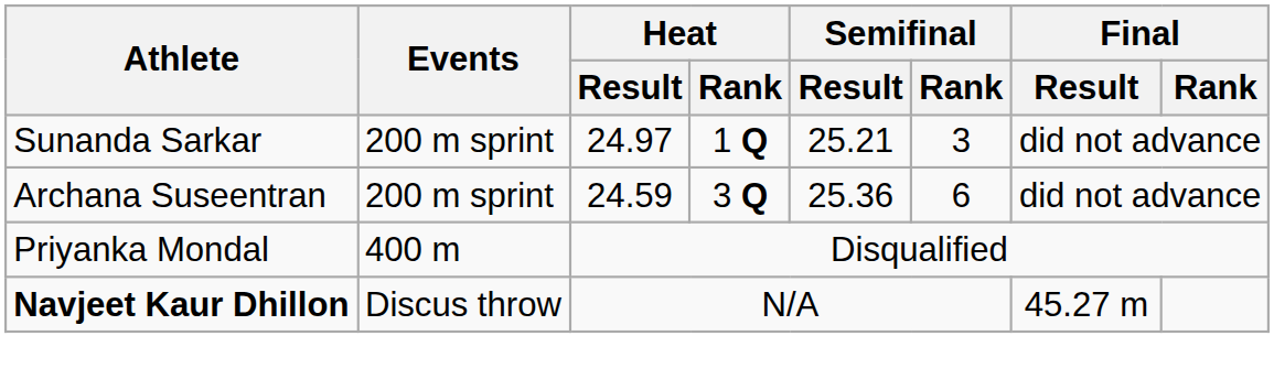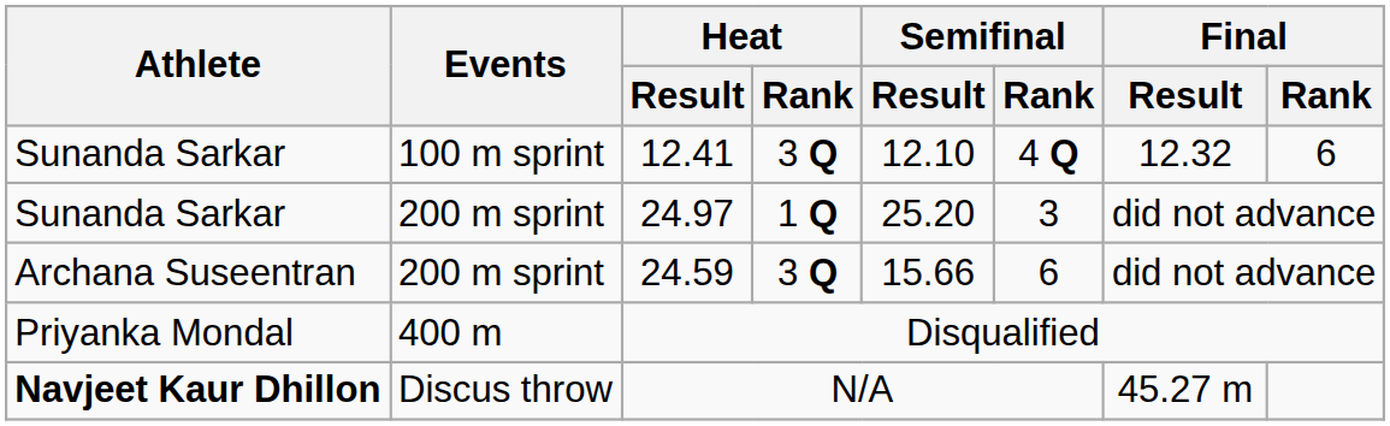 <table class=wikitable style="font-size:90%">
 <tr>
 <th rowspan="2">Athlete</th>
 <th rowspan="2">Events</th>
 <th colspan="2">Heat</th>
 <th colspan="2">Semifinal</th>
 <th colspan="2">Final</th>
 </tr>
 <tr>
 <th>Result</th>
 <th>Rank</th>
 <th>Result</th>
 <th>Rank</th>
 <th>Result</th>
 <th>Rank</th>
 </tr>
 <tr>
 <td>Sunanda Sarkar</td>
+<td>100 m sprint</td>
+<td align="center">12.41</td>
+<td align="center">3 <strong>Q</strong></td>
+<td align="center">12.10</td>
+<td align="center">4 <strong>Q</strong></td>
+<td align="center">12.32</td>
+<td align="center">6</td>
+</tr>
+<tr>
+<td>Sunanda Sarkar</td>
 <td>200 m sprint</td>
 <td align="center">24.97</td>
 <td align="center">1 <strong>Q</strong></td>
-<td align="center">25.21</td>
+<td align="center">25.20</td>
 <td align="center">3</td>
 <td align="center" colspan=2>did not advance</td>
 </tr>
 <tr>
 <td>Archana Suseentran</td>
 <td>200 m sprint</td>
 <td align="center">24.59</td>
 <td align="center">3 <strong>Q</strong></td>
-<td align="center">25.36</td>
+<td align="center">15.66</td>
 <td align="center">6</td>
 <td align="center" colspan=2>did not advance</td>
 </tr>
 <tr>
 <td>Priyanka Mondal</td>
 <td>400 m</td>
 <td align="center" colspan=6>Disqualified</td>
 </tr>
 <tr>
 <td><strong>Navjeet Kaur Dhillon</strong></td>
 <td>Discus throw</td>
 <td colspan="4" align="center">N/A</td>
 <td align="center">45.27 m</td>
 <td align="center"></td>
 </tr>
 </table>
